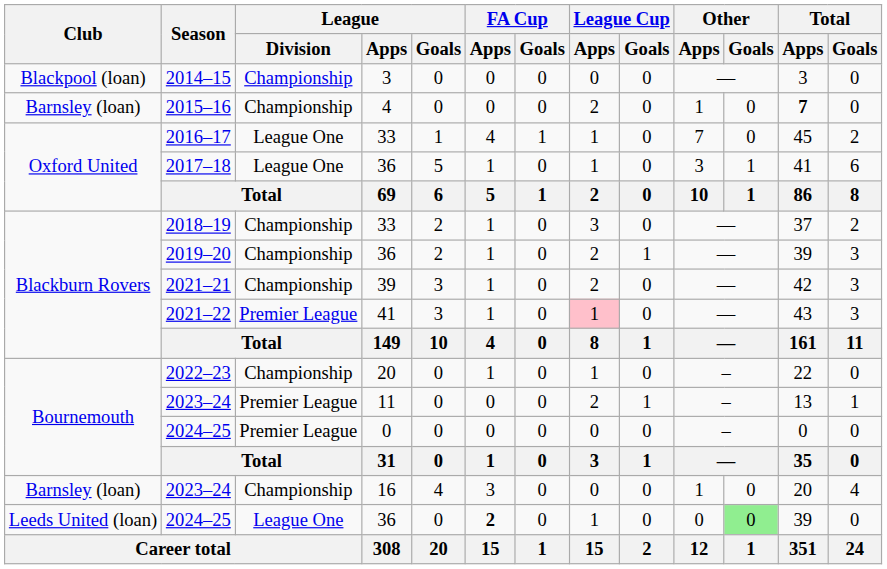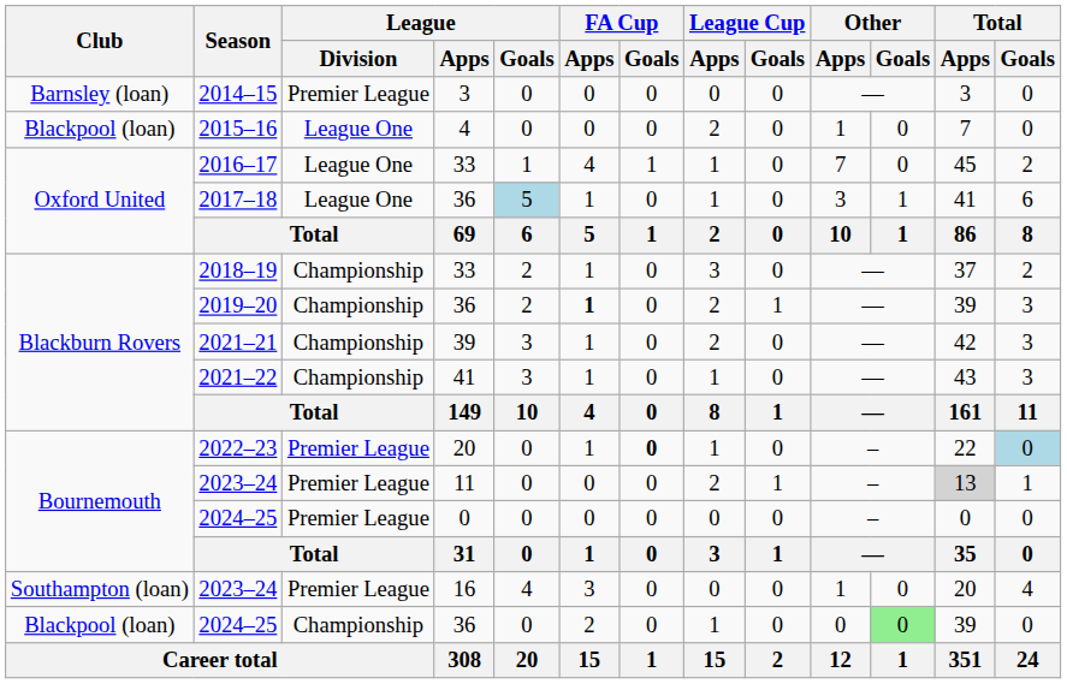 <table class="wikitable" style="text-align: center;">
 <tr>
 <th rowspan="2">Club</th>
 <th rowspan="2">Season</th>
 <th colspan="3">League</th>
 <th colspan="2"><a href='#'>FA Cup</a></th>
 <th colspan="2"><a href='#'>League Cup</a></th>
 <th colspan="2">Other</th>
 <th colspan="2">Total</th>
 </tr>
 <tr>
 <th>Division</th>
 <th>Apps</th>
 <th>Goals</th>
 <th>Apps</th>
 <th>Goals</th>
 <th>Apps</th>
 <th>Goals</th>
 <th>Apps</th>
 <th>Goals</th>
 <th>Apps</th>
 <th>Goals</th>
 </tr>
 <tr>
-<td><a href='#'>Blackpool</a> (loan)</td>
+<td><a href='#'>Barnsley</a> (loan)</td>
 <td><a href='#'>2014–15</a></td>
-<td><a href='#'>Championship</a></td>
+<td>Premier League</td>
 <td>3</td>
 <td>0</td>
 <td>0</td>
 <td>0</td>
 <td>0</td>
 <td>0</td>
 <td colspan="2">—</td>
 <td>3</td>
 <td>0</td>
 </tr>
 <tr>
-<td><a href='#'>Barnsley</a> (loan)</td>
+<td><a href='#'>Blackpool</a> (loan)</td>
 <td><a href='#'>2015–16</a></td>
-<td>Championship</td>
+<td><a href='#'>League One</a></td>
 <td>4</td>
 <td>0</td>
 <td>0</td>
 <td>0</td>
 <td>2</td>
 <td>0</td>
 <td>1</td>
 <td>0</td>
-<td><strong>7</strong></td>
+<td>7</td>
 <td>0</td>
 </tr>
 <tr>
 <td rowspan="3"><a href='#'>Oxford United</a></td>
 <td><a href='#'>2016–17</a></td>
 <td>League One</td>
 <td>33</td>
 <td>1</td>
 <td>4</td>
 <td>1</td>
 <td>1</td>
 <td>0</td>
 <td>7</td>
 <td>0</td>
 <td>45</td>
 <td>2</td>
 </tr>
 <tr>
 <td><a href='#'>2017–18</a></td>
 <td>League One</td>
 <td>36</td>
-<td>5</td>
+<td style="background: lightblue;">5</td>
 <td>1</td>
 <td>0</td>
 <td>1</td>
 <td>0</td>
 <td>3</td>
 <td>1</td>
 <td>41</td>
 <td>6</td>
 </tr>
 <tr>
 <th colspan="2">Total</th>
 <th>69</th>
 <th>6</th>
 <th>5</th>
 <th>1</th>
 <th>2</th>
 <th>0</th>
 <th>10</th>
 <th>1</th>
 <th>86</th>
 <th>8</th>
 </tr>
 <tr>
 <td rowspan=5><a href='#'>Blackburn Rovers</a></td>
 <td><a href='#'>2018–19</a></td>
 <td>Championship</td>
 <td>33</td>
 <td>2</td>
 <td>1</td>
 <td>0</td>
 <td>3</td>
 <td>0</td>
 <td colspan="2">—</td>
 <td>37</td>
 <td>2</td>
 </tr>
 <tr>
 <td><a href='#'>2019–20</a></td>
 <td>Championship</td>
 <td>36</td>
 <td>2</td>
-<td>1</td>
+<td><strong>1</strong></td>
 <td>0</td>
 <td>2</td>
 <td>1</td>
 <td colspan="2">—</td>
 <td>39</td>
 <td>3</td>
 </tr>
 <tr>
 <td><a href='#'>2021–21</a></td>
 <td>Championship</td>
 <td>39</td>
 <td>3</td>
 <td>1</td>
 <td>0</td>
 <td>2</td>
 <td>0</td>
 <td colspan="2">—</td>
 <td>42</td>
 <td>3</td>
 </tr>
 <tr>
 <td><a href='#'>2021–22</a></td>
-<td><a href='#'>Premier League</a></td>
+<td>Championship</td>
 <td>41</td>
 <td>3</td>
 <td>1</td>
 <td>0</td>
-<td style="background: pink;">1</td>
+<td>1</td>
 <td>0</td>
 <td colspan="2">—</td>
 <td>43</td>
 <td>3</td>
 </tr>
 <tr>
 <th colspan="2">Total</th>
 <th>149</th>
 <th>10</th>
 <th>4</th>
 <th>0</th>
 <th>8</th>
 <th>1</th>
 <th colspan="2">—</th>
 <th>161</th>
 <th>11</th>
 </tr>
 <tr>
 <td rowspan="4"><a href='#'>Bournemouth</a></td>
 <td><a href='#'>2022–23</a></td>
-<td>Championship</td>
+<td><a href='#'>Premier League</a></td>
 <td>20</td>
 <td>0</td>
 <td>1</td>
-<td>0</td>
+<td><strong>0</strong></td>
 <td>1</td>
 <td>0</td>
 <td colspan="2">–</td>
 <td>22</td>
-<td>0</td>
+<td style="background: lightblue;">0</td>
 </tr>
 <tr>
 <td><a href='#'>2023–24</a></td>
 <td>Premier League</td>
 <td>11</td>
 <td>0</td>
 <td>0</td>
 <td>0</td>
 <td>2</td>
 <td>1</td>
 <td colspan="2">–</td>
-<td>13</td>
+<td style="background: lightgrey;">13</td>
 <td>1</td>
 </tr>
 <tr>
 <td><a href='#'>2024–25</a></td>
 <td>Premier League</td>
 <td>0</td>
 <td>0</td>
 <td>0</td>
 <td>0</td>
 <td>0</td>
 <td>0</td>
 <td colspan="2">–</td>
 <td>0</td>
 <td>0</td>
 </tr>
 <tr>
 <th colspan="2">Total</th>
 <th>31</th>
 <th>0</th>
 <th>1</th>
 <th>0</th>
 <th>3</th>
 <th>1</th>
 <th colspan="2">—</th>
 <th>35</th>
 <th>0</th>
 </tr>
 <tr>
-<td><a href='#'>Barnsley</a> (loan)</td>
+<td><a href='#'>Southampton</a> (loan)</td>
 <td><a href='#'>2023–24</a></td>
-<td>Championship</td>
+<td>Premier League</td>
 <td>16</td>
 <td>4</td>
 <td>3</td>
 <td>0</td>
 <td>0</td>
 <td>0</td>
 <td>1</td>
 <td>0</td>
 <td>20</td>
 <td>4</td>
 </tr>
 <tr>
-<td><a href='#'>Leeds United</a> (loan)</td>
+<td><a href='#'>Blackpool</a> (loan)</td>
 <td><a href='#'>2024–25</a></td>
-<td><a href='#'>League One</a></td>
+<td>Championship</td>
 <td>36</td>
 <td>0</td>
-<td><strong>2</strong></td>
+<td>2</td>
 <td>0</td>
 <td>1</td>
 <td>0</td>
 <td>0</td>
 <td style="background: lightgreen;">0</td>
 <td>39</td>
 <td>0</td>
 </tr>
 <tr>
 <th colspan="3">Career total</th>
 <th>308</th>
 <th>20</th>
 <th>15</th>
 <th>1</th>
 <th>15</th>
 <th>2</th>
 <th>12</th>
 <th>1</th>
 <th>351</th>
 <th>24</th>
 </tr>
 </table>
